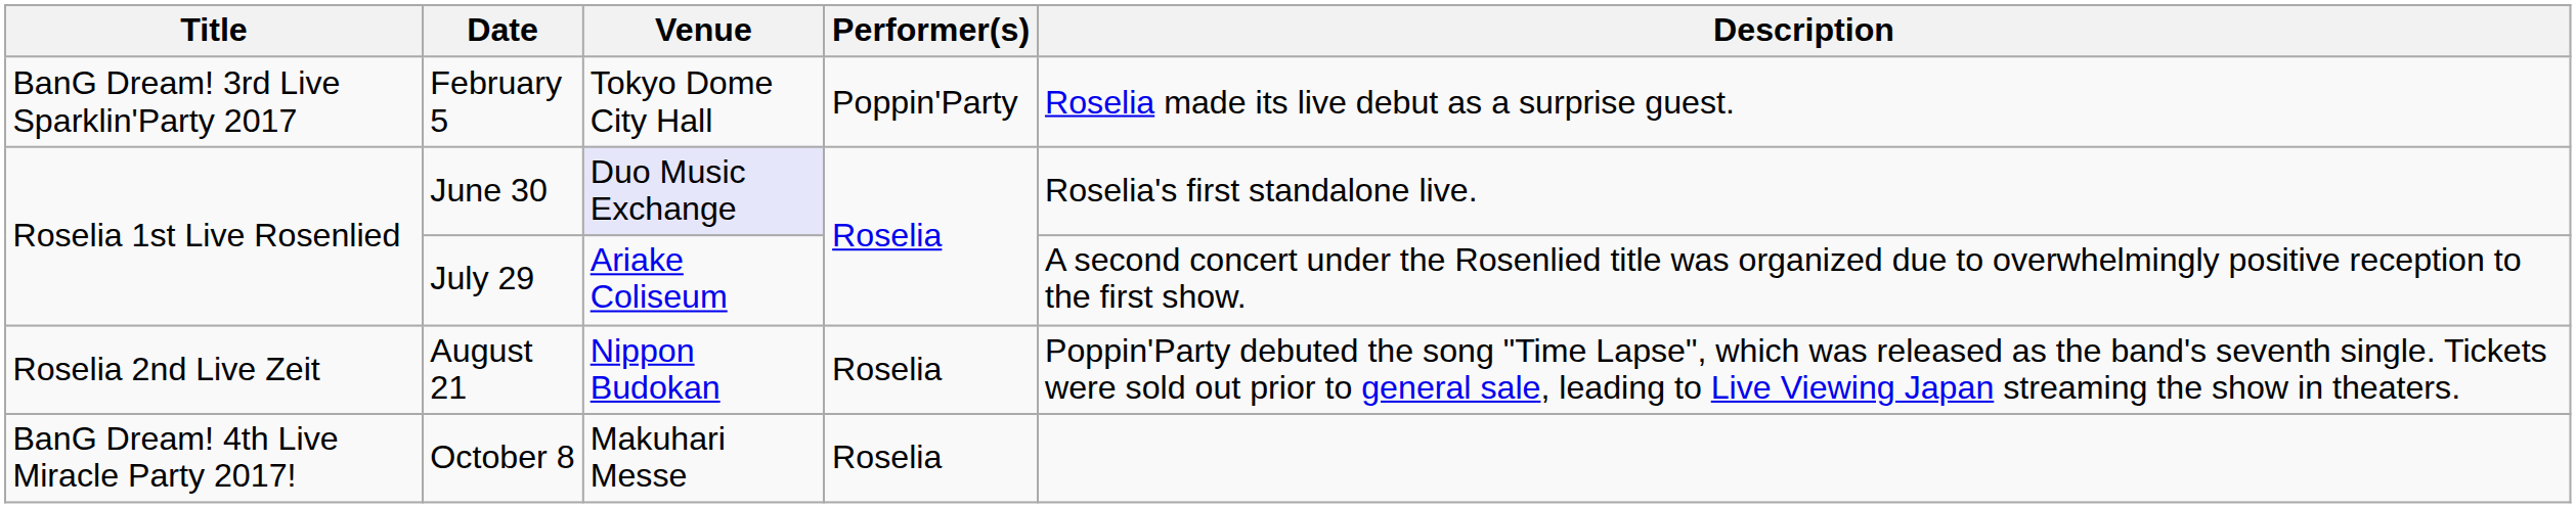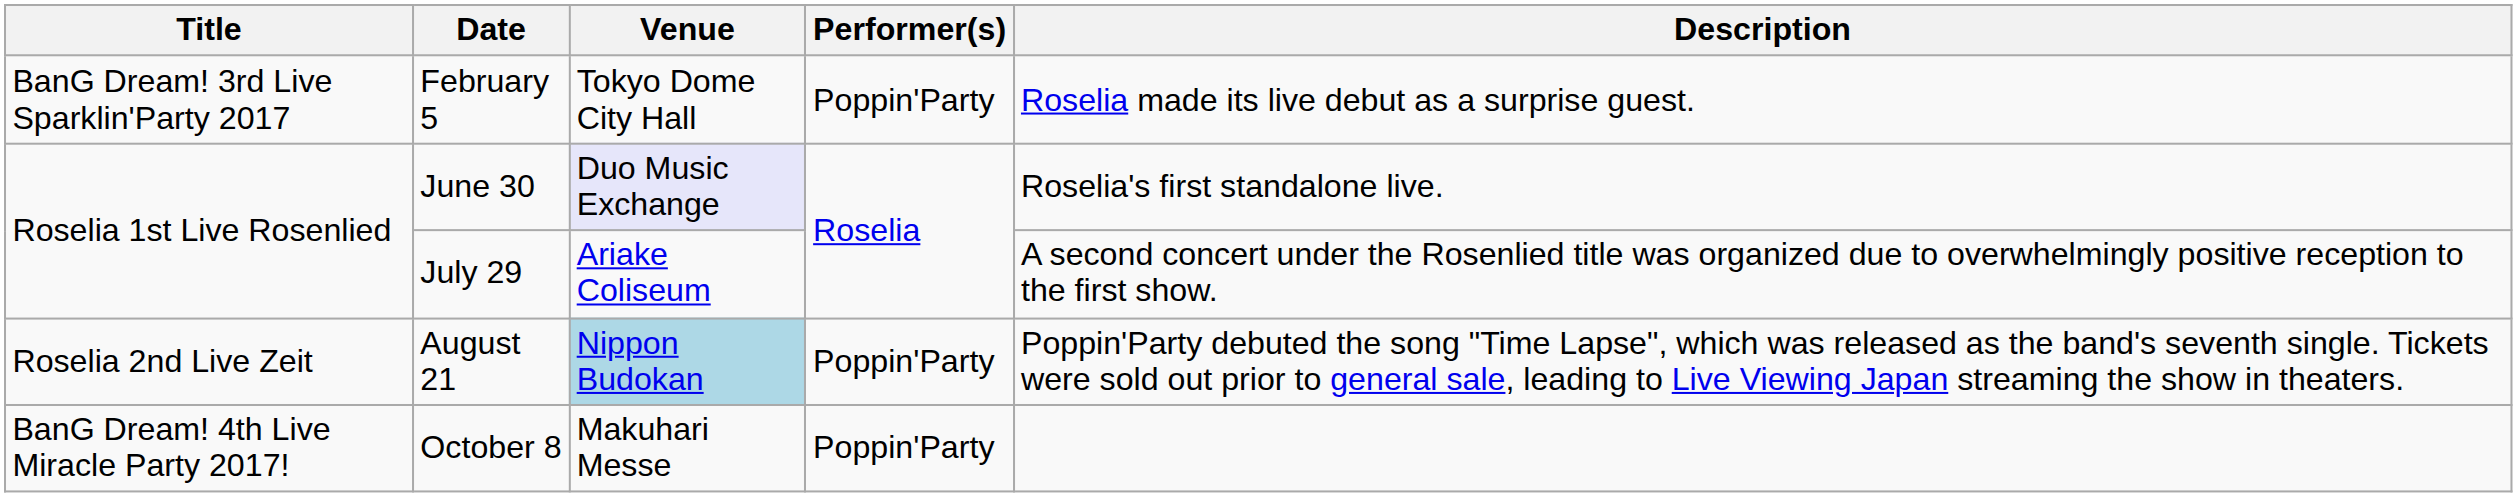 <table class="wikitable" text-align: center>
 <tr>
 <th>Title</th>
 <th>Date</th>
 <th>Venue</th>
 <th>Performer(s)</th>
 <th>Description</th>
 </tr>
 <tr>
 <td>BanG Dream! 3rd Live Sparklin'Party 2017</td>
 <td>February 5</td>
 <td>Tokyo Dome City Hall</td>
 <td>Poppin'Party</td>
 <td><a href='#'>Roselia</a> made its live debut as a surprise guest.</td>
 </tr>
 <tr>
 <td rowspan=2>Roselia 1st Live Rosenlied</td>
 <td>June 30</td>
 <td style="background: lavender;">Duo Music Exchange</td>
 <td rowspan=2><a href='#'>Roselia</a></td>
 <td>Roselia's first standalone live.</td>
 </tr>
 <tr>
 <td>July 29</td>
 <td><a href='#'>Ariake Coliseum</a></td>
 <td>A second concert under the Rosenlied title was organized due to overwhelmingly positive reception to the first show.</td>
 </tr>
 <tr>
 <td>Roselia 2nd Live Zeit</td>
 <td>August 21</td>
-<td><a href='#'>Nippon Budokan</a></td>
-<td>Roselia</td>
+<td style="background: lightblue;"><a href='#'>Nippon Budokan</a></td>
+<td>Poppin'Party</td>
 <td>Poppin'Party debuted the song "Time Lapse", which was released as the band's seventh single. Tickets were sold out prior to <a href='#'>general sale</a>, leading to <a href='#'>Live Viewing Japan</a> streaming the show in theaters.</td>
 </tr>
 <tr>
 <td>BanG Dream! 4th Live Miracle Party 2017!</td>
 <td>October 8</td>
 <td>Makuhari Messe</td>
-<td>Roselia</td>
+<td>Poppin'Party</td>
 <td></td>
 </tr>
 </table>
